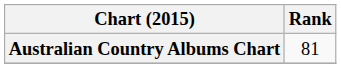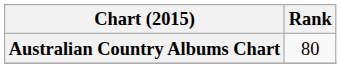 <table class="wikitable sortable plainrowheaders" style="text-align:center">
 <tr>
 <th scope="col">Chart (2015)</th>
 <th scope="col">Rank</th>
 </tr>
 <tr>
 <th scope="row">Australian Country Albums Chart </th>
-<td>81</td>
+<td>80</td>
 </tr>
 <tr>
 </tr>
 </table>
